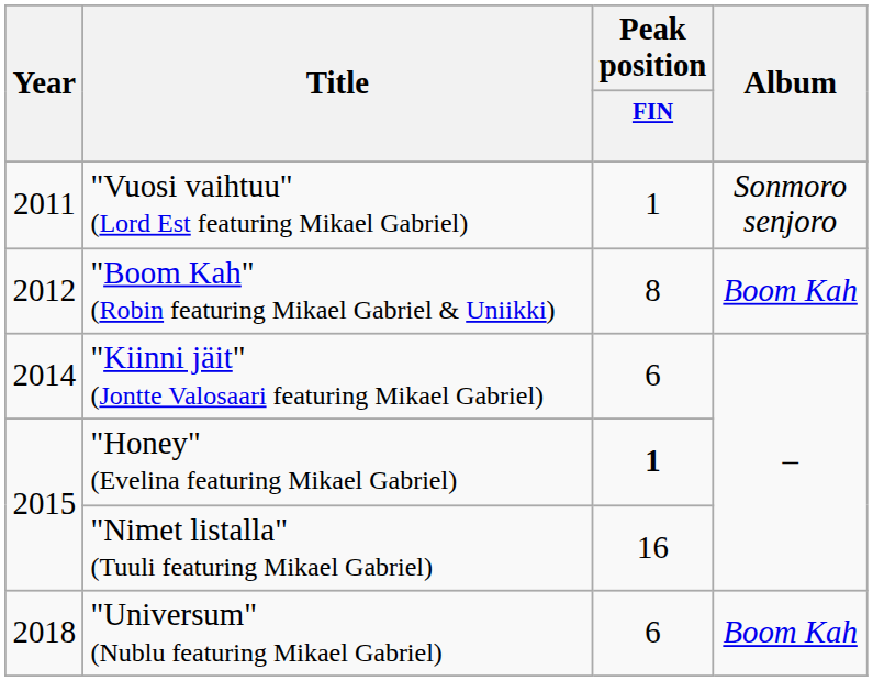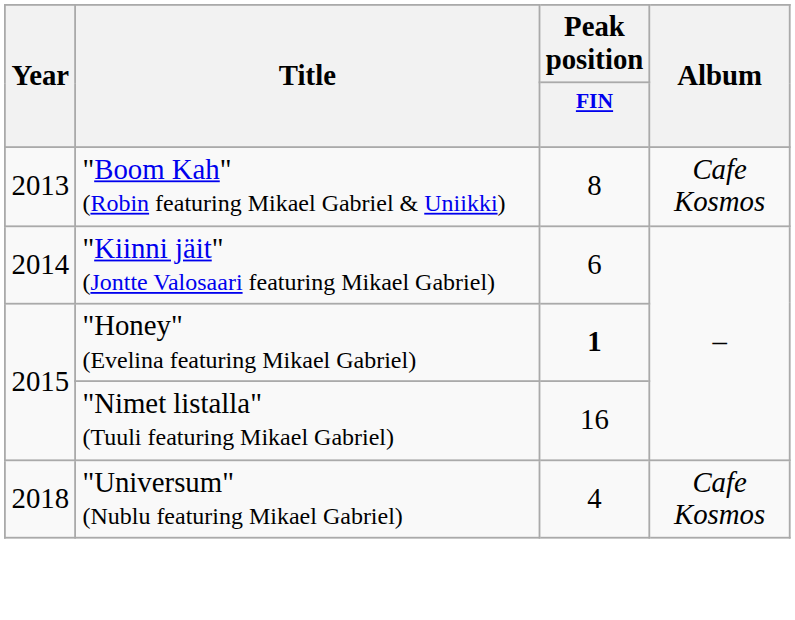 <table class="wikitable">
 <tr>
 <th align="center" rowspan="2" width="10">Year</th>
 <th align="center" rowspan="2" width="250">Title</th>
 <th align="center" colspan="1" width="20">Peak position</th>
 <th align="center" rowspan="2" width="70">Album</th>
 </tr>
 <tr>
 <th scope="col" style="width:3em;font-size:75%;"><a href='#'>FIN</a><br><br></th>
 </tr>
 <tr>
-<td style="text-align:center;">2011</td>
-<td>"Vuosi vaihtuu"<br><small>(<a href='#'>Lord Est</a> featuring Mikael Gabriel)</small></td>
-<td style="text-align:center;">1</td>
-<td style="text-align:center;"><em>Sonmoro senjoro</em></td>
-</tr>
-<tr>
-<td style="text-align:center;">2012</td>
+<td style="text-align:center;">2013</td>
 <td>"<a href='#'>Boom Kah</a>"<br><small>(<a href='#'>Robin</a> featuring Mikael Gabriel & <a href='#'>Uniikki</a>)</small></td>
 <td style="text-align:center;">8</td>
-<td style="text-align:center;"><em><a href='#'>Boom Kah</a></em></td>
+<td style="text-align:center;"><em>Cafe Kosmos</em></td>
 </tr>
 <tr>
 <td style="text-align:center;">2014</td>
 <td>"<a href='#'>Kiinni jäit</a>"<br><small>(<a href='#'>Jontte Valosaari</a> featuring Mikael Gabriel)</small></td>
 <td style="text-align:center;">6</td>
 <td style="text-align:center;" rowspan=3><em>–</em></td>
 </tr>
 <tr>
 <td style="text-align:center;" rowspan=2>2015</td>
 <td>"Honey"<br><small>(Evelina featuring Mikael Gabriel)</small></td>
 <td style="text-align:center;"><strong>1</strong></td>
 </tr>
 <tr>
 <td>"Nimet listalla"<br><small>(Tuuli featuring Mikael Gabriel)</small></td>
 <td style="text-align:center;">16</td>
 </tr>
 <tr>
 <td style="text-align:center;">2018</td>
 <td>"Universum"<br><small>(Nublu featuring Mikael Gabriel)</small></td>
-<td style="text-align:center;">6</td>
-<td style="text-align:center;"><em><a href='#'>Boom Kah</a></em></td>
+<td style="text-align:center;">4</td>
+<td style="text-align:center;"><em>Cafe Kosmos</em></td>
 </tr>
 </table>
